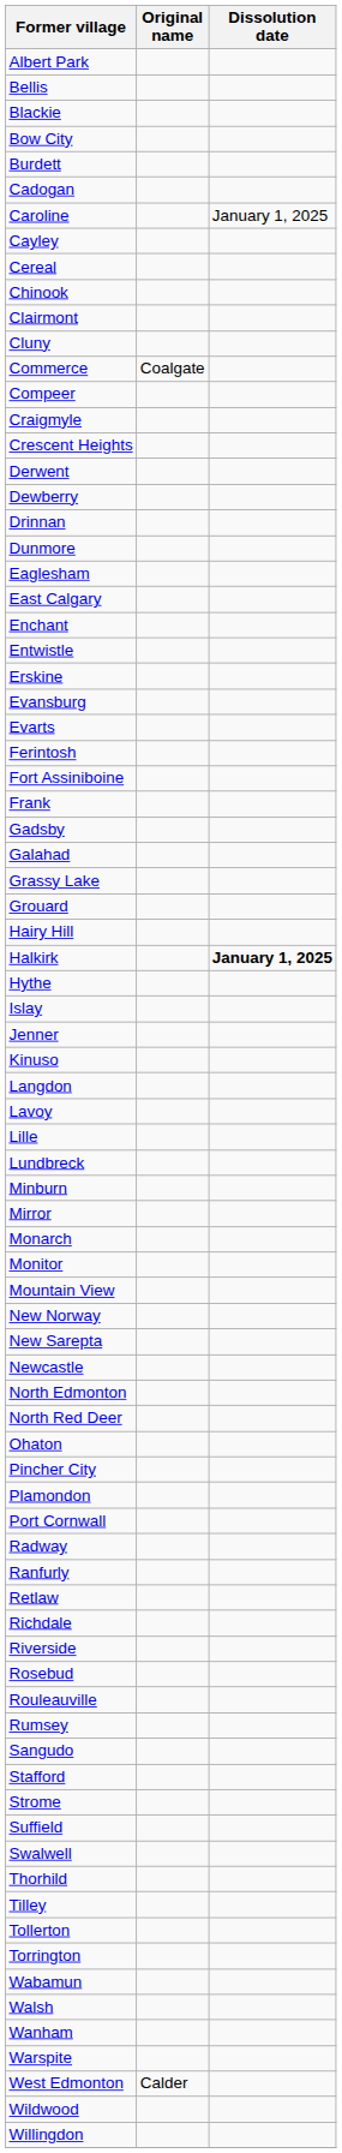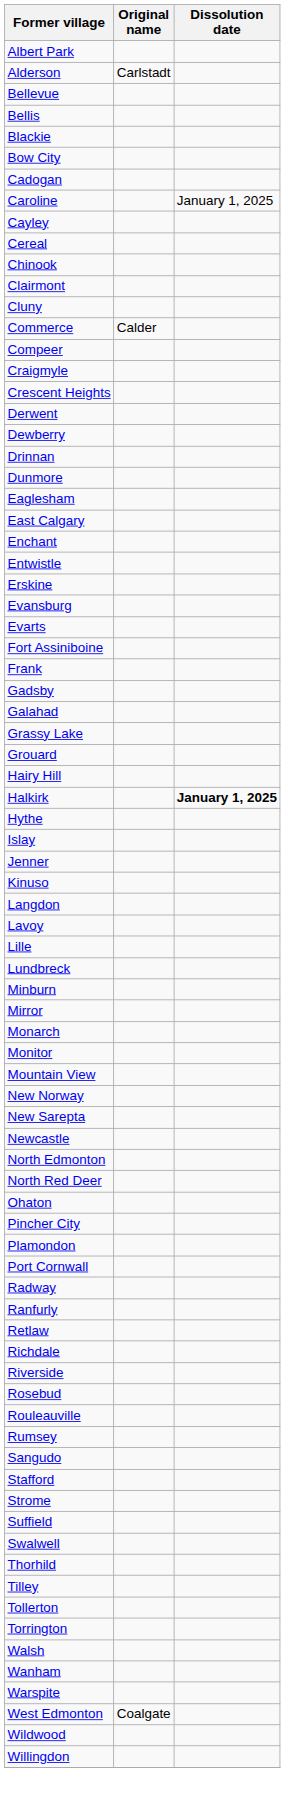 <table class="wikitable sortable">
 <tr>
 <th>Former village</th>
 <th>Original<br>name</th>
 <th>Dissolution<br>date</th>
 </tr>
 <tr>
 <td><a href='#'>Albert Park</a></td>
+<td> </td>
+<td></td>
+</tr>
+<tr>
+<td><a href='#'>Alderson</a></td>
+<td>Carlstadt</td>
+<td></td>
+</tr>
+<tr>
+<td><a href='#'>Bellevue</a></td>
 <td> </td>
 <td></td>
 </tr>
 <tr>
 <td><a href='#'>Bellis</a></td>
 <td> </td>
 <td></td>
 </tr>
 <tr>
 <td><a href='#'>Blackie</a></td>
 <td> </td>
 <td></td>
 </tr>
 <tr>
 <td><a href='#'>Bow City</a></td>
-<td> </td>
-<td></td>
-</tr>
-<tr>
-<td><a href='#'>Burdett</a></td>
 <td> </td>
 <td></td>
 </tr>
 <tr>
 <td><a href='#'>Cadogan</a></td>
 <td> </td>
 <td></td>
 </tr>
 <tr>
 <td><a href='#'>Caroline</a></td>
 <td> </td>
 <td>January 1, 2025</td>
 </tr>
 <tr>
 <td><a href='#'>Cayley</a></td>
 <td> </td>
 <td></td>
 </tr>
 <tr>
 <td><a href='#'>Cereal</a></td>
 <td> </td>
 <td></td>
 </tr>
 <tr>
 <td><a href='#'>Chinook</a></td>
 <td> </td>
 <td></td>
 </tr>
 <tr>
 <td><a href='#'>Clairmont</a></td>
 <td> </td>
 <td></td>
 </tr>
 <tr>
 <td><a href='#'>Cluny</a></td>
 <td> </td>
 <td></td>
 </tr>
 <tr>
 <td><a href='#'>Commerce</a></td>
-<td>Coalgate</td>
+<td>Calder</td>
 <td></td>
 </tr>
 <tr>
 <td><a href='#'>Compeer</a></td>
 <td> </td>
 <td></td>
 </tr>
 <tr>
 <td><a href='#'>Craigmyle</a></td>
 <td> </td>
 <td></td>
 </tr>
 <tr>
 <td><a href='#'>Crescent Heights</a></td>
 <td> </td>
 <td></td>
 </tr>
 <tr>
 <td><a href='#'>Derwent</a></td>
 <td> </td>
 <td></td>
 </tr>
 <tr>
 <td><a href='#'>Dewberry</a></td>
 <td> </td>
 <td></td>
 </tr>
 <tr>
 <td><a href='#'>Drinnan</a></td>
 <td> </td>
 <td></td>
 </tr>
 <tr>
 <td><a href='#'>Dunmore</a></td>
 <td> </td>
 <td></td>
 </tr>
 <tr>
 <td><a href='#'>Eaglesham</a></td>
 <td> </td>
 <td></td>
 </tr>
 <tr>
 <td><a href='#'>East Calgary</a></td>
 <td> </td>
 <td></td>
 </tr>
 <tr>
 <td><a href='#'>Enchant</a></td>
 <td> </td>
 <td></td>
 </tr>
 <tr>
 <td><a href='#'>Entwistle</a></td>
 <td> </td>
 <td></td>
 </tr>
 <tr>
 <td><a href='#'>Erskine</a></td>
 <td> </td>
 <td></td>
 </tr>
 <tr>
 <td><a href='#'>Evansburg</a></td>
 <td> </td>
 <td></td>
 </tr>
 <tr>
 <td><a href='#'>Evarts</a></td>
-<td> </td>
-<td></td>
-</tr>
-<tr>
-<td><a href='#'>Ferintosh</a></td>
 <td> </td>
 <td></td>
 </tr>
 <tr>
 <td><a href='#'>Fort Assiniboine</a></td>
 <td> </td>
 <td></td>
 </tr>
 <tr>
 <td><a href='#'>Frank</a></td>
 <td> </td>
 <td></td>
 </tr>
 <tr>
 <td><a href='#'>Gadsby</a></td>
 <td> </td>
 <td></td>
 </tr>
 <tr>
 <td><a href='#'>Galahad</a></td>
 <td> </td>
 <td></td>
 </tr>
 <tr>
 <td><a href='#'>Grassy Lake</a></td>
 <td> </td>
 <td></td>
 </tr>
 <tr>
 <td><a href='#'>Grouard</a></td>
 <td> </td>
 <td></td>
 </tr>
 <tr>
 <td><a href='#'>Hairy Hill</a></td>
 <td> </td>
 <td></td>
 </tr>
 <tr>
 <td><a href='#'>Halkirk</a></td>
 <td> </td>
 <td><strong>January 1, 2025</strong></td>
 </tr>
 <tr>
 <td><a href='#'>Hythe</a></td>
 <td> </td>
 <td></td>
 </tr>
 <tr>
 <td><a href='#'>Islay</a></td>
 <td> </td>
 <td></td>
 </tr>
 <tr>
 <td><a href='#'>Jenner</a></td>
 <td> </td>
 <td></td>
 </tr>
 <tr>
 <td><a href='#'>Kinuso</a></td>
 <td> </td>
 <td></td>
 </tr>
 <tr>
 <td><a href='#'>Langdon</a></td>
 <td> </td>
 <td></td>
 </tr>
 <tr>
 <td><a href='#'>Lavoy</a></td>
 <td> </td>
 <td></td>
 </tr>
 <tr>
 <td><a href='#'>Lille</a></td>
 <td> </td>
 <td></td>
 </tr>
 <tr>
 <td><a href='#'>Lundbreck</a></td>
 <td> </td>
 <td></td>
 </tr>
 <tr>
 <td><a href='#'>Minburn</a></td>
 <td> </td>
 <td></td>
 </tr>
 <tr>
 <td><a href='#'>Mirror</a></td>
 <td> </td>
 <td></td>
 </tr>
 <tr>
 <td><a href='#'>Monarch</a></td>
 <td> </td>
 <td></td>
 </tr>
 <tr>
 <td><a href='#'>Monitor</a></td>
 <td> </td>
 <td></td>
 </tr>
 <tr>
 <td><a href='#'>Mountain View</a></td>
 <td> </td>
 <td></td>
 </tr>
 <tr>
 <td><a href='#'>New Norway</a></td>
 <td> </td>
 <td></td>
 </tr>
 <tr>
 <td><a href='#'>New Sarepta</a></td>
 <td> </td>
 <td></td>
 </tr>
 <tr>
 <td><a href='#'>Newcastle</a></td>
 <td> </td>
 <td></td>
 </tr>
 <tr>
 <td><a href='#'>North Edmonton</a></td>
 <td> </td>
 <td></td>
 </tr>
 <tr>
 <td><a href='#'>North Red Deer</a></td>
 <td> </td>
 <td></td>
 </tr>
 <tr>
 <td><a href='#'>Ohaton</a></td>
 <td> </td>
 <td></td>
 </tr>
 <tr>
 <td><a href='#'>Pincher City</a></td>
 <td> </td>
 <td></td>
 </tr>
 <tr>
 <td><a href='#'>Plamondon</a></td>
 <td> </td>
 <td></td>
 </tr>
 <tr>
 <td><a href='#'>Port Cornwall</a></td>
 <td> </td>
 <td></td>
 </tr>
 <tr>
 <td><a href='#'>Radway</a></td>
 <td> </td>
 <td></td>
 </tr>
 <tr>
 <td><a href='#'>Ranfurly</a></td>
 <td> </td>
 <td></td>
 </tr>
 <tr>
 <td><a href='#'>Retlaw</a></td>
 <td> </td>
 <td></td>
 </tr>
 <tr>
 <td><a href='#'>Richdale</a></td>
 <td> </td>
 <td></td>
 </tr>
 <tr>
 <td><a href='#'>Riverside</a></td>
 <td> </td>
 <td></td>
 </tr>
 <tr>
 <td><a href='#'>Rosebud</a></td>
 <td> </td>
 <td></td>
 </tr>
 <tr>
 <td><a href='#'>Rouleauville</a></td>
 <td> </td>
 <td></td>
 </tr>
 <tr>
 <td><a href='#'>Rumsey</a></td>
 <td> </td>
 <td></td>
 </tr>
 <tr>
 <td><a href='#'>Sangudo</a></td>
 <td> </td>
 <td></td>
 </tr>
 <tr>
 <td><a href='#'>Stafford</a></td>
 <td> </td>
 <td></td>
 </tr>
 <tr>
 <td><a href='#'>Strome</a></td>
 <td> </td>
 <td></td>
 </tr>
 <tr>
 <td><a href='#'>Suffield</a></td>
 <td> </td>
 <td></td>
 </tr>
 <tr>
 <td><a href='#'>Swalwell</a></td>
 <td> </td>
 <td></td>
 </tr>
 <tr>
 <td><a href='#'>Thorhild</a></td>
 <td> </td>
 <td></td>
 </tr>
 <tr>
 <td><a href='#'>Tilley</a></td>
 <td> </td>
 <td></td>
 </tr>
 <tr>
 <td><a href='#'>Tollerton</a></td>
 <td> </td>
 <td></td>
 </tr>
 <tr>
 <td><a href='#'>Torrington</a></td>
 <td> </td>
 <td></td>
 </tr>
 <tr>
-<td><a href='#'>Wabamun</a></td>
-<td> </td>
-<td></td>
-</tr>
-<tr>
 <td><a href='#'>Walsh</a></td>
 <td> </td>
 <td></td>
 </tr>
 <tr>
 <td><a href='#'>Wanham</a></td>
 <td> </td>
 <td></td>
 </tr>
 <tr>
 <td><a href='#'>Warspite</a></td>
 <td> </td>
 <td></td>
 </tr>
 <tr>
 <td><a href='#'>West Edmonton</a></td>
-<td>Calder</td>
+<td>Coalgate</td>
 <td></td>
 </tr>
 <tr>
 <td><a href='#'>Wildwood</a></td>
 <td> </td>
 <td></td>
 </tr>
 <tr>
 <td><a href='#'>Willingdon</a></td>
 <td> </td>
 <td></td>
 </tr>
 <tr>
 </tr>
 </table>
